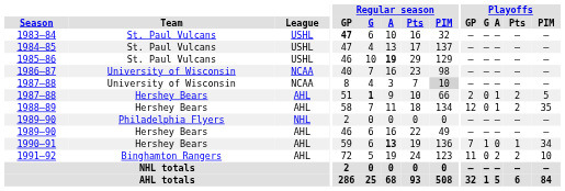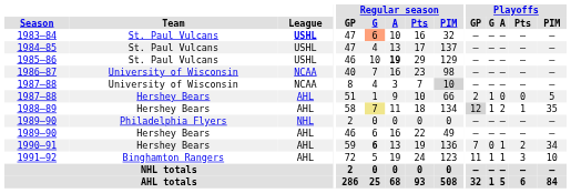 <table border="0" cellpadding="1" cellspacing="0" style="text-align:center; width:60em">
 <tr bgcolor="#e0e0e0">
 <th colspan="3" bgcolor="#ffffff"></th>
 <th rowspan="99" bgcolor="#ffffff"></th>
 <th colspan="5"><a href='#'>Regular season</a></th>
 <th rowspan="99" bgcolor="#ffffff"></th>
 <th colspan="5"><a href='#'>Playoffs</a></th>
 </tr>
 <tr bgcolor="#e0e0e0">
 <th><a href='#'>Season</a></th>
 <th>Team</th>
 <th>League</th>
 <th>GP</th>
 <th><a href='#'>G</a></th>
 <th><a href='#'>A</a></th>
 <th><a href='#'>Pts</a></th>
 <th><a href='#'>PIM</a></th>
 <th>GP</th>
 <th>G</th>
 <th>A</th>
 <th>Pts</th>
 <th>PIM</th>
 </tr>
 <tr>
 <td><a href='#'>1983–84</a></td>
 <td><a href='#'>St. Paul Vulcans</a></td>
-<td><a href='#'>USHL</a></td>
-<td><strong>47</strong></td>
-<td>6</td>
+<td><strong><a href='#'>USHL</a></strong></td>
+<td>47</td>
+<td style="background: lightsalmon;">6</td>
 <td>10</td>
 <td>16</td>
 <td>32</td>
 <td>—</td>
 <td>—</td>
 <td>—</td>
 <td>—</td>
 <td>—</td>
 </tr>
 <tr bgcolor="#f0f0f0">
 <td><a href='#'>1984–85</a></td>
 <td>St. Paul Vulcans</td>
 <td>USHL</td>
 <td>47</td>
 <td>4</td>
 <td>13</td>
 <td>17</td>
 <td>137</td>
 <td>—</td>
 <td>—</td>
 <td>—</td>
 <td>—</td>
 <td>—</td>
 </tr>
 <tr>
 <td><a href='#'>1985–86</a></td>
 <td>St. Paul Vulcans</td>
 <td>USHL</td>
 <td>46</td>
 <td>10</td>
 <td><strong>19</strong></td>
 <td>29</td>
 <td>129</td>
 <td>—</td>
 <td>—</td>
 <td>—</td>
 <td>—</td>
 <td>—</td>
 </tr>
 <tr bgcolor="#f0f0f0">
 <td><a href='#'>1986–87</a></td>
 <td><a href='#'>University of Wisconsin</a></td>
 <td><a href='#'>NCAA</a></td>
 <td>40</td>
 <td>7</td>
 <td>16</td>
 <td>23</td>
 <td>98</td>
 <td>—</td>
 <td>—</td>
 <td>—</td>
 <td>—</td>
 <td>—</td>
 </tr>
 <tr>
 <td><a href='#'>1987–88</a></td>
 <td>University of Wisconsin</td>
 <td>NCAA</td>
 <td>8</td>
 <td>4</td>
 <td>3</td>
 <td>7</td>
 <td style="background: lightgrey;">10</td>
 <td>—</td>
 <td>—</td>
 <td>—</td>
 <td>—</td>
 <td>—</td>
 </tr>
 <tr bgcolor="#f0f0f0">
 <td><a href='#'>1987–88</a></td>
 <td><a href='#'>Hershey Bears</a></td>
 <td><a href='#'>AHL</a></td>
 <td>51</td>
-<td><strong>1</strong></td>
+<td>1</td>
 <td>9</td>
 <td>10</td>
 <td>66</td>
 <td>2</td>
+<td>1</td>
 <td>0</td>
-<td>1</td>
-<td>2</td>
+<td>0</td>
 <td>5</td>
 </tr>
 <tr>
 <td><a href='#'>1988–89</a></td>
 <td>Hershey Bears</td>
 <td>AHL</td>
 <td>58</td>
-<td>7</td>
+<td style="background: khaki;">7</td>
 <td>11</td>
 <td>18</td>
 <td>134</td>
-<td>12</td>
-<td>0</td>
+<td style="background: lightgrey;">12</td>
 <td>1</td>
 <td>2</td>
+<td>1</td>
 <td>35</td>
 </tr>
 <tr bgcolor="#f0f0f0">
 <td><a href='#'>1989–90</a></td>
 <td><a href='#'>Philadelphia Flyers</a></td>
 <td><a href='#'>NHL</a></td>
 <td>2</td>
 <td>0</td>
 <td>0</td>
 <td>0</td>
 <td>0</td>
 <td>—</td>
 <td>—</td>
 <td>—</td>
 <td>—</td>
 <td>—</td>
 </tr>
 <tr>
 <td><a href='#'>1989–90</a></td>
 <td>Hershey Bears</td>
 <td>AHL</td>
 <td>46</td>
 <td>6</td>
 <td>16</td>
 <td>22</td>
 <td>49</td>
 <td>—</td>
 <td>—</td>
 <td>—</td>
 <td>—</td>
 <td>—</td>
 </tr>
 <tr bgcolor="#f0f0f0">
 <td><a href='#'>1990–91</a></td>
 <td>Hershey Bears</td>
 <td>AHL</td>
 <td>59</td>
-<td>6</td>
-<td><strong>13</strong></td>
+<td><strong>6</strong></td>
+<td>13</td>
 <td>19</td>
 <td>136</td>
 <td>7</td>
-<td>1</td>
 <td>0</td>
 <td>1</td>
+<td>2</td>
 <td>34</td>
 </tr>
 <tr>
 <td><a href='#'>1991–92</a></td>
 <td><a href='#'>Binghamton Rangers</a></td>
 <td>AHL</td>
 <td>72</td>
 <td>5</td>
 <td>19</td>
 <td>24</td>
 <td>123</td>
 <td>11</td>
-<td>0</td>
-<td>2</td>
-<td>2</td>
+<td>1</td>
+<td>1</td>
+<td>3</td>
 <td>10</td>
 </tr>
 <tr>
 </tr>
 <tr ALIGN="center" bgcolor="#e0e0e0">
 <th colspan="3">NHL totals</th>
 <th ALIGN="center">2</th>
 <th ALIGN="center">0</th>
 <th ALIGN="center">0</th>
 <th ALIGN="center">0</th>
 <th ALIGN="center">0</th>
 <th ALIGN="center">—</th>
 <th ALIGN="center">—</th>
 <th ALIGN="center">—</th>
 <th ALIGN="center">—</th>
 <th ALIGN="center">—</th>
 </tr>
 <tr>
 </tr>
 <tr ALIGN="center" bgcolor="#e0e0e0">
 <th colspan="3">AHL totals</th>
 <th ALIGN="center">286</th>
 <th ALIGN="center">25</th>
 <th ALIGN="center">68</th>
 <th ALIGN="center">93</th>
 <th ALIGN="center">508</th>
 <th ALIGN="center">32</th>
 <th ALIGN="center">1</th>
 <th ALIGN="center">5</th>
 <th ALIGN="center">6</th>
 <th ALIGN="center">84</th>
 </tr>
 </table>
